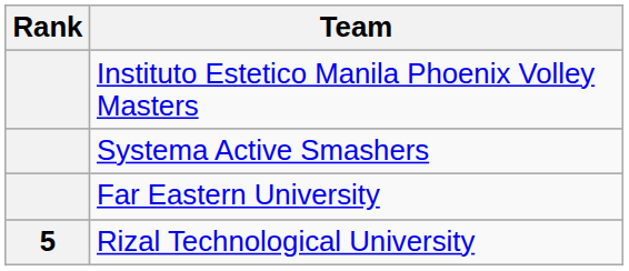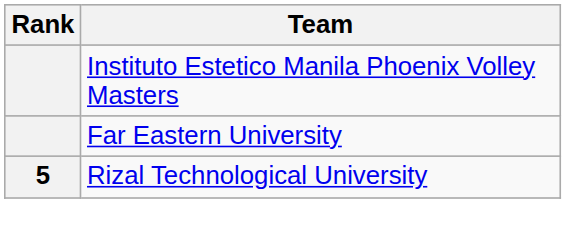 <table class="wikitable" style="text-align: center;">
 <tr>
 <th width=40>Rank</th>
 <th width=290>Team</th>
 </tr>
 <tr>
 <th></th>
 <td style="text-align:left;"><a href='#'>Instituto Estetico Manila Phoenix Volley Masters</a></td>
 </tr>
 <tr>
 <th></th>
-<td style="text-align:left;"><a href='#'>Systema Active Smashers</a></td>
-</tr>
-<tr>
-<th></th>
 <td style="text-align:left;"><a href='#'>Far Eastern University</a></td>
 </tr>
 <tr>
 <th>5</th>
 <td style="text-align:left;"><a href='#'>Rizal Technological University</a></td>
 </tr>
 </table>
